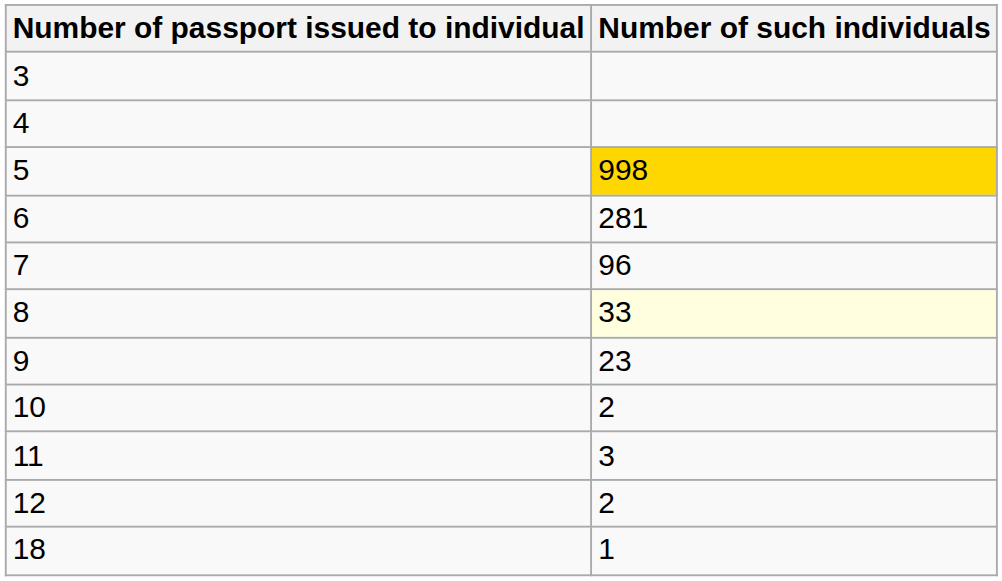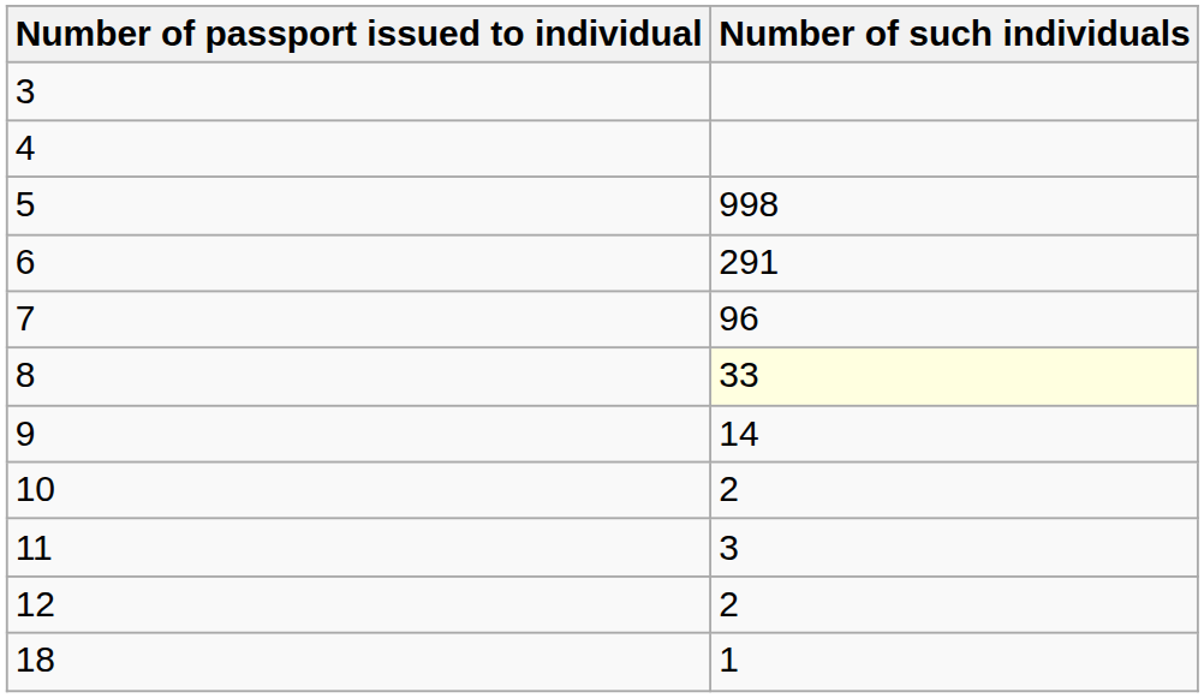 <table class="wikitable" style="float: center; margin-left: 2em;">
 <tr>
 <th>Number of passport issued to individual</th>
 <th>Number of such individuals</th>
 </tr>
 <tr>
 <td>3</td>
 <td></td>
 </tr>
 <tr>
 <td>4</td>
 <td></td>
 </tr>
 <tr>
 <td>5</td>
-<td style="background: gold;">998</td>
+<td>998</td>
 </tr>
 <tr>
 <td>6</td>
-<td>281</td>
+<td>291</td>
 </tr>
 <tr>
 <td>7</td>
 <td>96</td>
 </tr>
 <tr>
 <td>8</td>
 <td style="background: lightyellow;">33</td>
 </tr>
 <tr>
 <td>9</td>
-<td>23</td>
+<td>14</td>
 </tr>
 <tr>
 <td>10</td>
 <td>2</td>
 </tr>
 <tr>
 <td>11</td>
 <td>3</td>
 </tr>
 <tr>
 <td>12</td>
 <td>2</td>
 </tr>
 <tr>
 <td>18</td>
 <td>1</td>
 </tr>
 </table>
